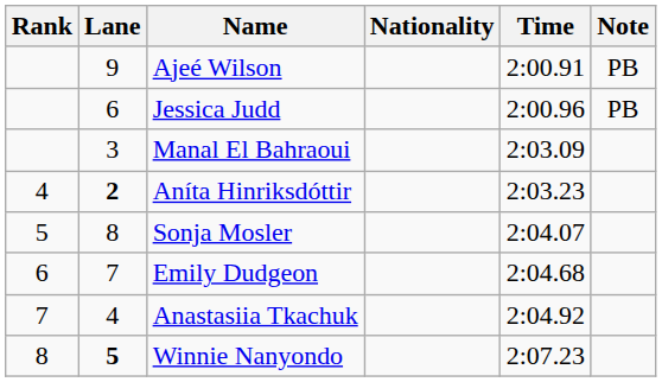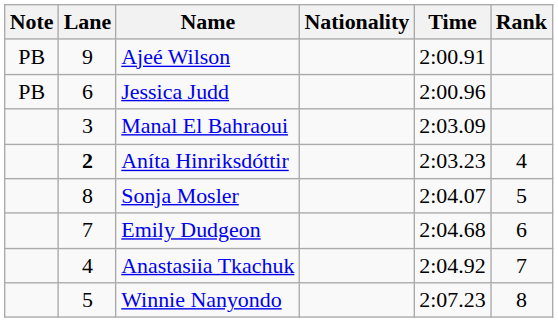 <table class="wikitable sortable" style="text-align:center">
 <tr>
-<th>Rank</th>
+<th>Note</th>
 <th>Lane</th>
 <th>Name</th>
 <th>Nationality</th>
 <th>Time</th>
-<th>Note</th>
+<th>Rank</th>
 </tr>
 <tr>
-<td></td>
+<td>PB</td>
 <td>9</td>
 <td align=left><a href='#'>Ajeé Wilson</a></td>
 <td align=left></td>
 <td>2:00.91</td>
-<td>PB</td>
+<td></td>
 </tr>
 <tr>
-<td></td>
+<td>PB</td>
 <td>6</td>
 <td align=left><a href='#'>Jessica Judd</a></td>
 <td align=left></td>
 <td>2:00.96</td>
-<td>PB</td>
+<td></td>
 </tr>
 <tr>
 <td></td>
 <td>3</td>
 <td align=left><a href='#'>Manal El Bahraoui</a></td>
 <td align=left></td>
 <td>2:03.09</td>
 <td></td>
 </tr>
 <tr>
-<td>4</td>
+<td></td>
 <td><strong>2</strong></td>
 <td align=left><a href='#'>Aníta Hinriksdóttir</a></td>
 <td align=left></td>
 <td>2:03.23</td>
-<td></td>
+<td>4</td>
 </tr>
 <tr>
-<td>5</td>
+<td></td>
 <td>8</td>
 <td align=left><a href='#'>Sonja Mosler</a></td>
 <td align=left></td>
 <td>2:04.07</td>
-<td></td>
+<td>5</td>
 </tr>
 <tr>
-<td>6</td>
+<td></td>
 <td>7</td>
 <td align=left><a href='#'>Emily Dudgeon</a></td>
 <td align=left></td>
 <td>2:04.68</td>
-<td></td>
+<td>6</td>
 </tr>
 <tr>
-<td>7</td>
+<td></td>
 <td>4</td>
 <td align=left><a href='#'>Anastasiia Tkachuk</a></td>
 <td align=left></td>
 <td>2:04.92</td>
-<td></td>
+<td>7</td>
 </tr>
 <tr>
-<td>8</td>
-<td><strong>5</strong></td>
+<td></td>
+<td>5</td>
 <td align=left><a href='#'>Winnie Nanyondo</a></td>
 <td align=left></td>
 <td>2:07.23</td>
-<td></td>
+<td>8</td>
 </tr>
 </table>
